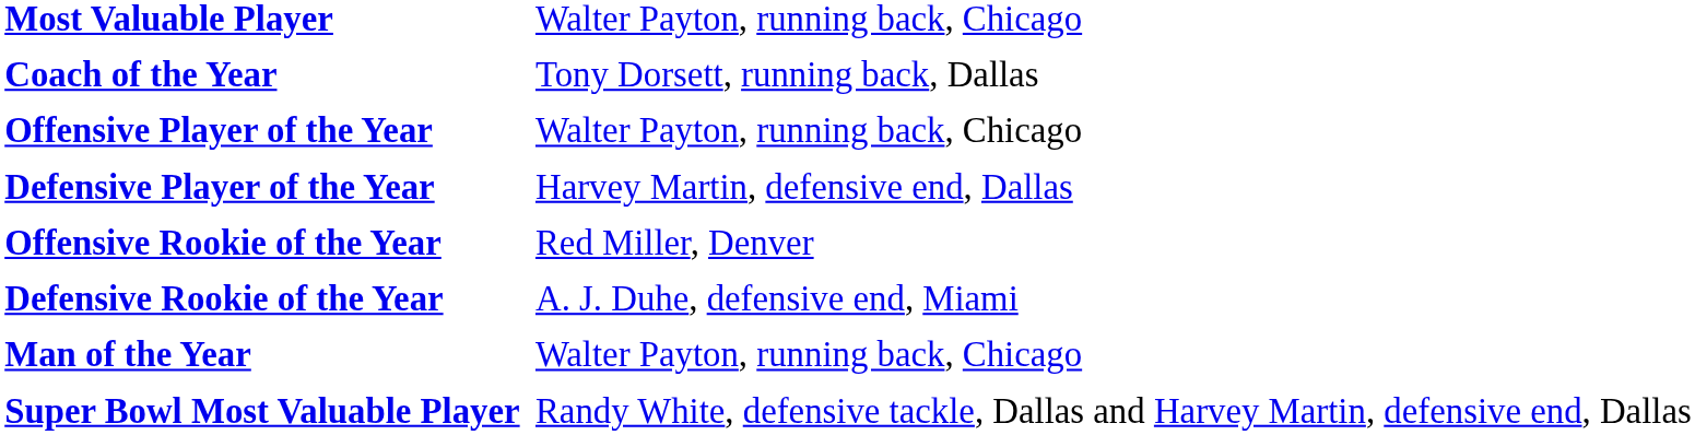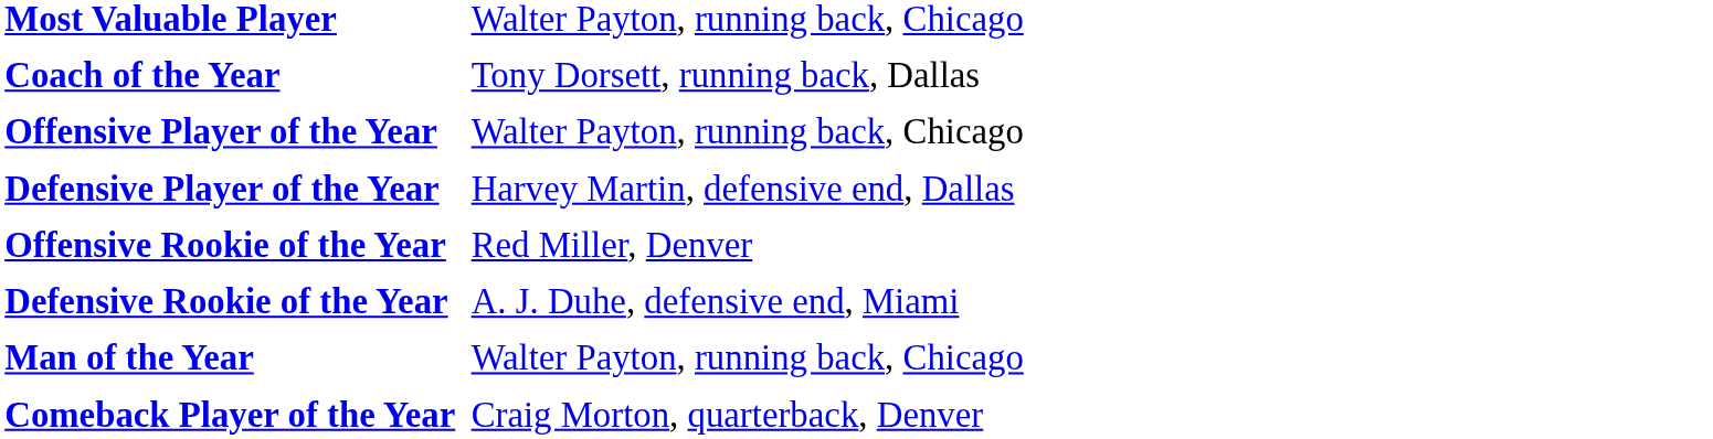 <table cellpadding="3" cellspacing="1">
 <tr>
 <td><strong><a href='#'>Most Valuable Player</a></strong></td>
 <td><a href='#'>Walter Payton</a>, <a href='#'>running back</a>, <a href='#'>Chicago</a></td>
 </tr>
 <tr>
 <td><strong><a href='#'>Coach of the Year</a></strong></td>
 <td><a href='#'>Tony Dorsett</a>, <a href='#'>running back</a>, Dallas</td>
 </tr>
 <tr>
 <td><strong><a href='#'>Offensive Player of the Year</a></strong></td>
 <td><a href='#'>Walter Payton</a>, <a href='#'>running back</a>, Chicago</td>
 </tr>
 <tr>
 <td><strong><a href='#'>Defensive Player of the Year</a></strong></td>
 <td><a href='#'>Harvey Martin</a>, <a href='#'>defensive end</a>, <a href='#'>Dallas</a></td>
 </tr>
 <tr>
 <td><strong><a href='#'>Offensive Rookie of the Year</a></strong></td>
 <td><a href='#'>Red Miller</a>, <a href='#'>Denver</a></td>
 </tr>
 <tr>
 <td><strong><a href='#'>Defensive Rookie of the Year</a></strong></td>
 <td><a href='#'>A. J. Duhe</a>, <a href='#'>defensive end</a>, <a href='#'>Miami</a></td>
 </tr>
 <tr>
 <td><strong><a href='#'>Man of the Year</a></strong></td>
 <td><a href='#'>Walter Payton</a>, <a href='#'>running back</a>, <a href='#'>Chicago</a></td>
 </tr>
 <tr>
-<td><strong><a href='#'>Super Bowl Most Valuable Player</a></strong></td>
-<td><a href='#'>Randy White</a>, <a href='#'>defensive tackle</a>, Dallas and <a href='#'>Harvey Martin</a>, <a href='#'>defensive end</a>, Dallas</td>
+<td><strong><a href='#'>Comeback Player of the Year</a></strong></td>
+<td><a href='#'>Craig Morton</a>, <a href='#'>quarterback</a>, <a href='#'>Denver</a></td>
 </tr>
 </table>
